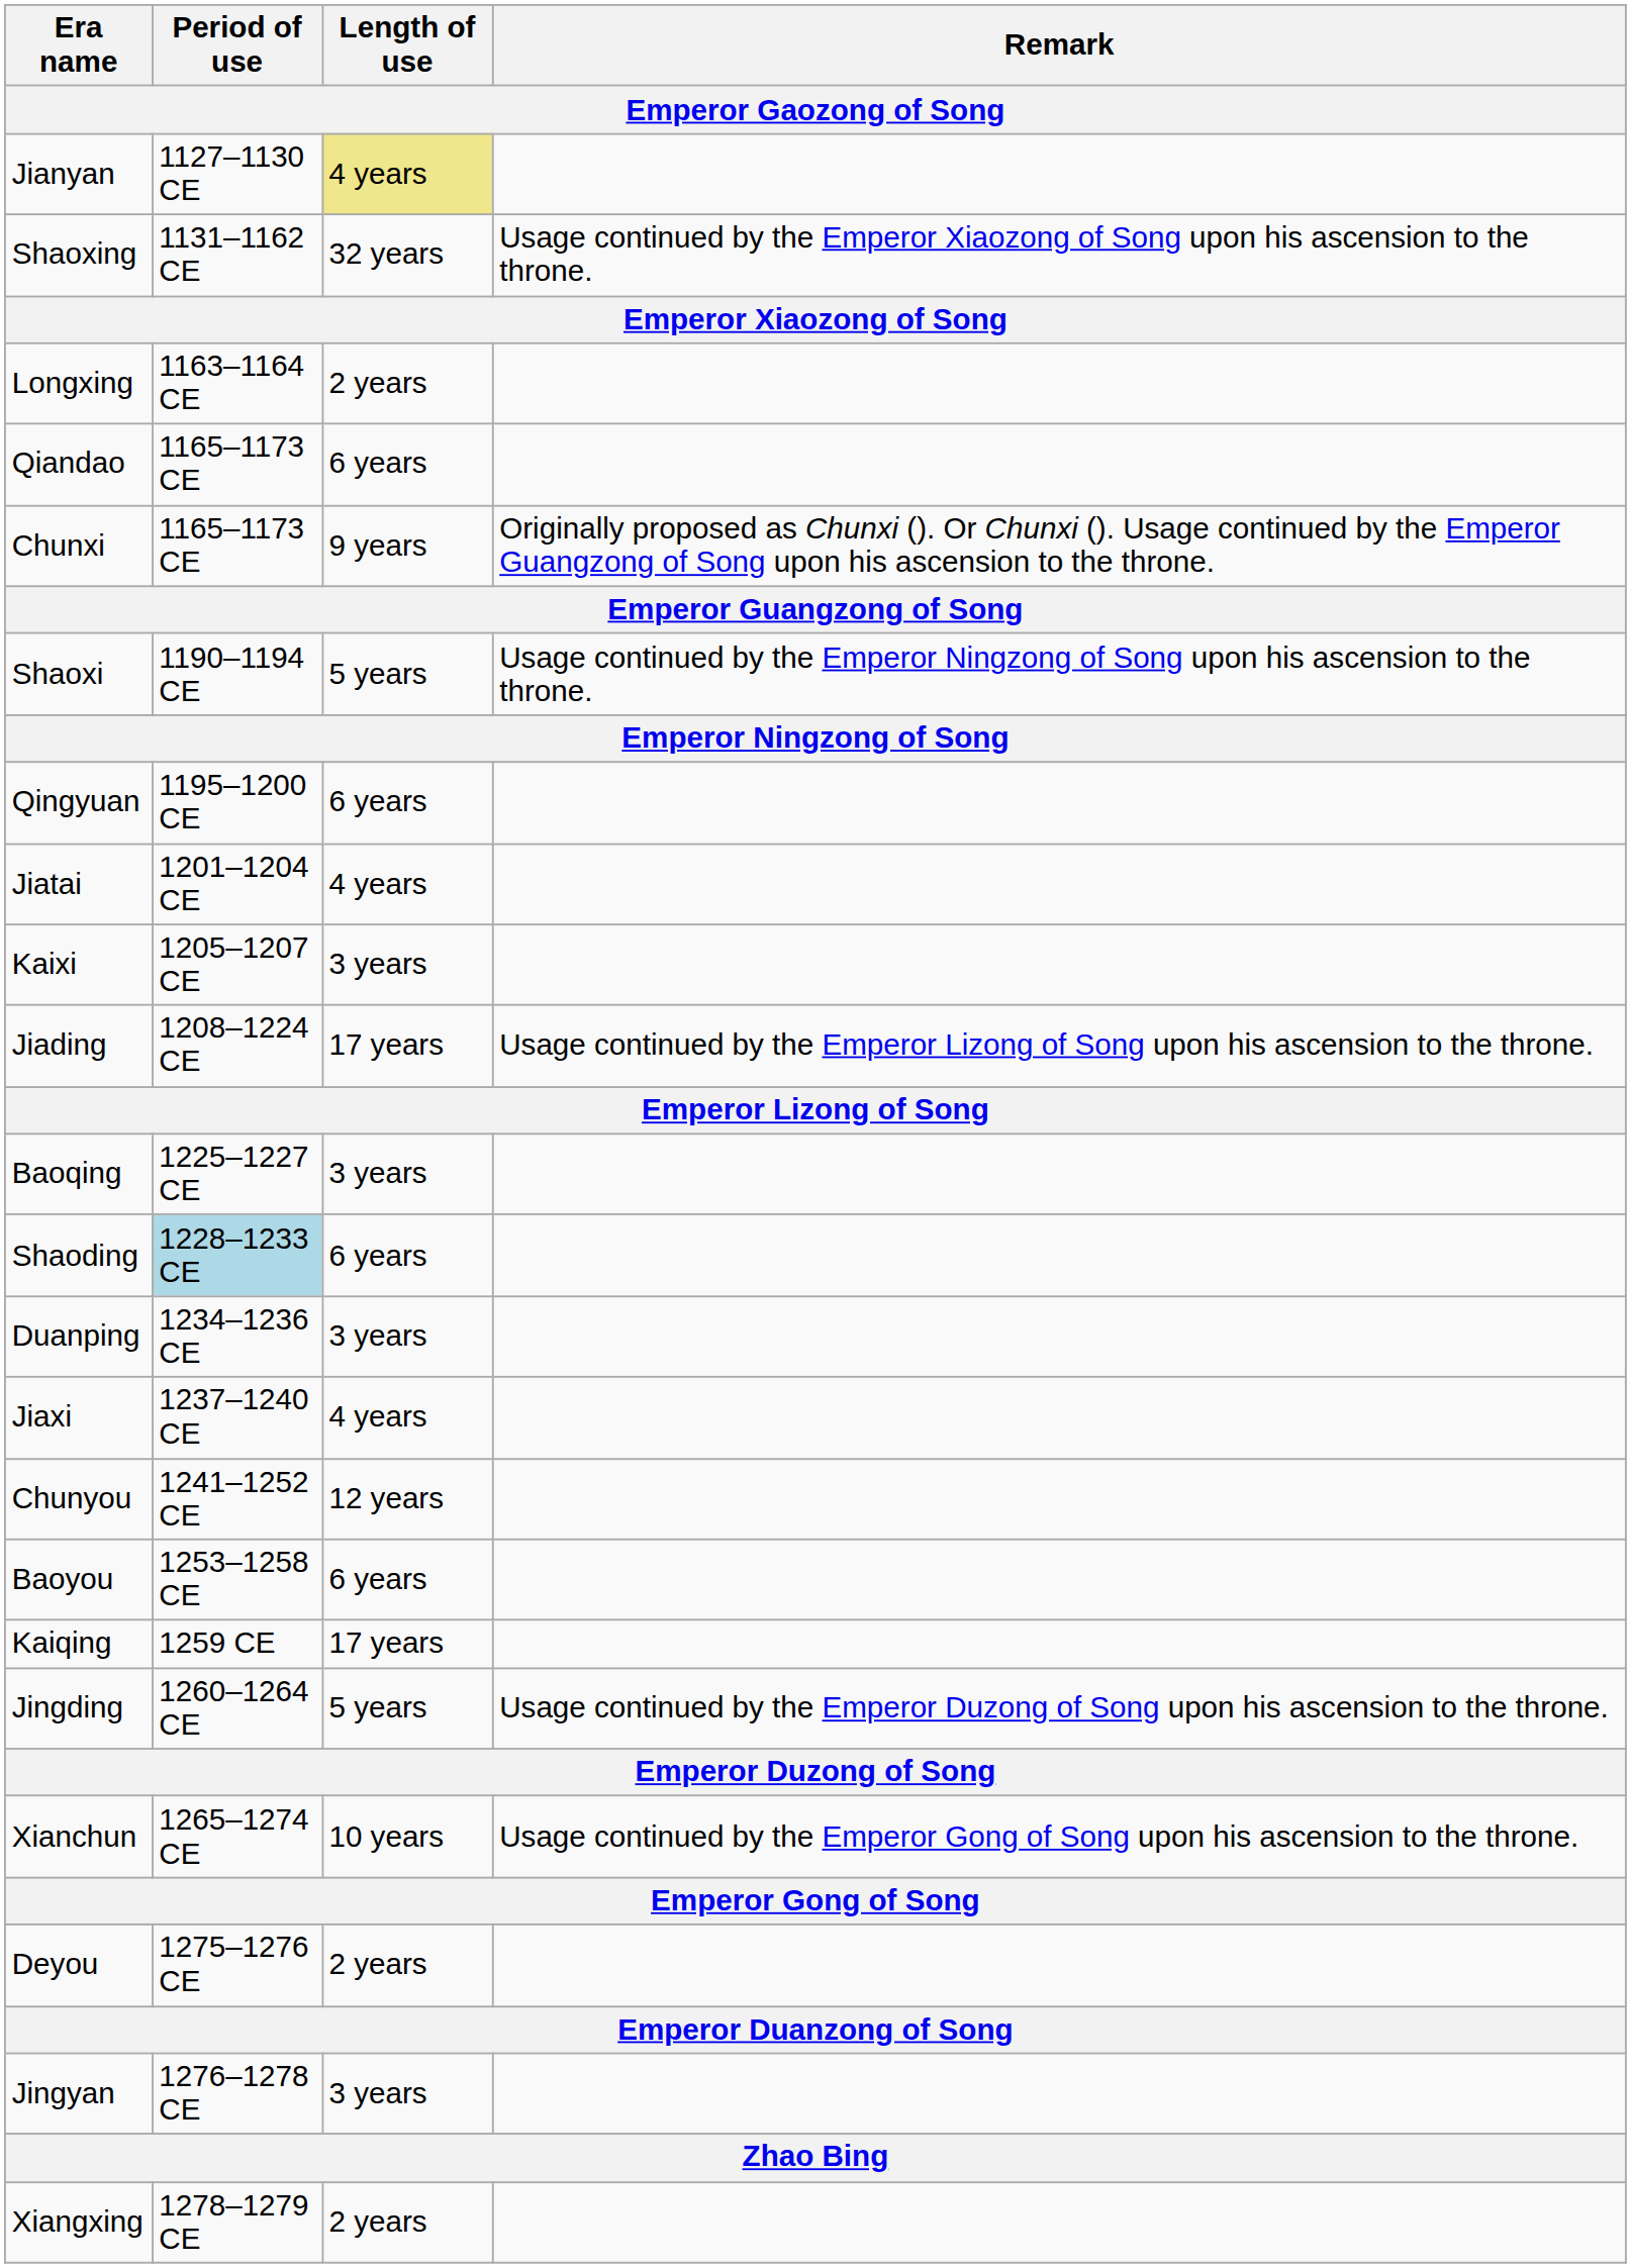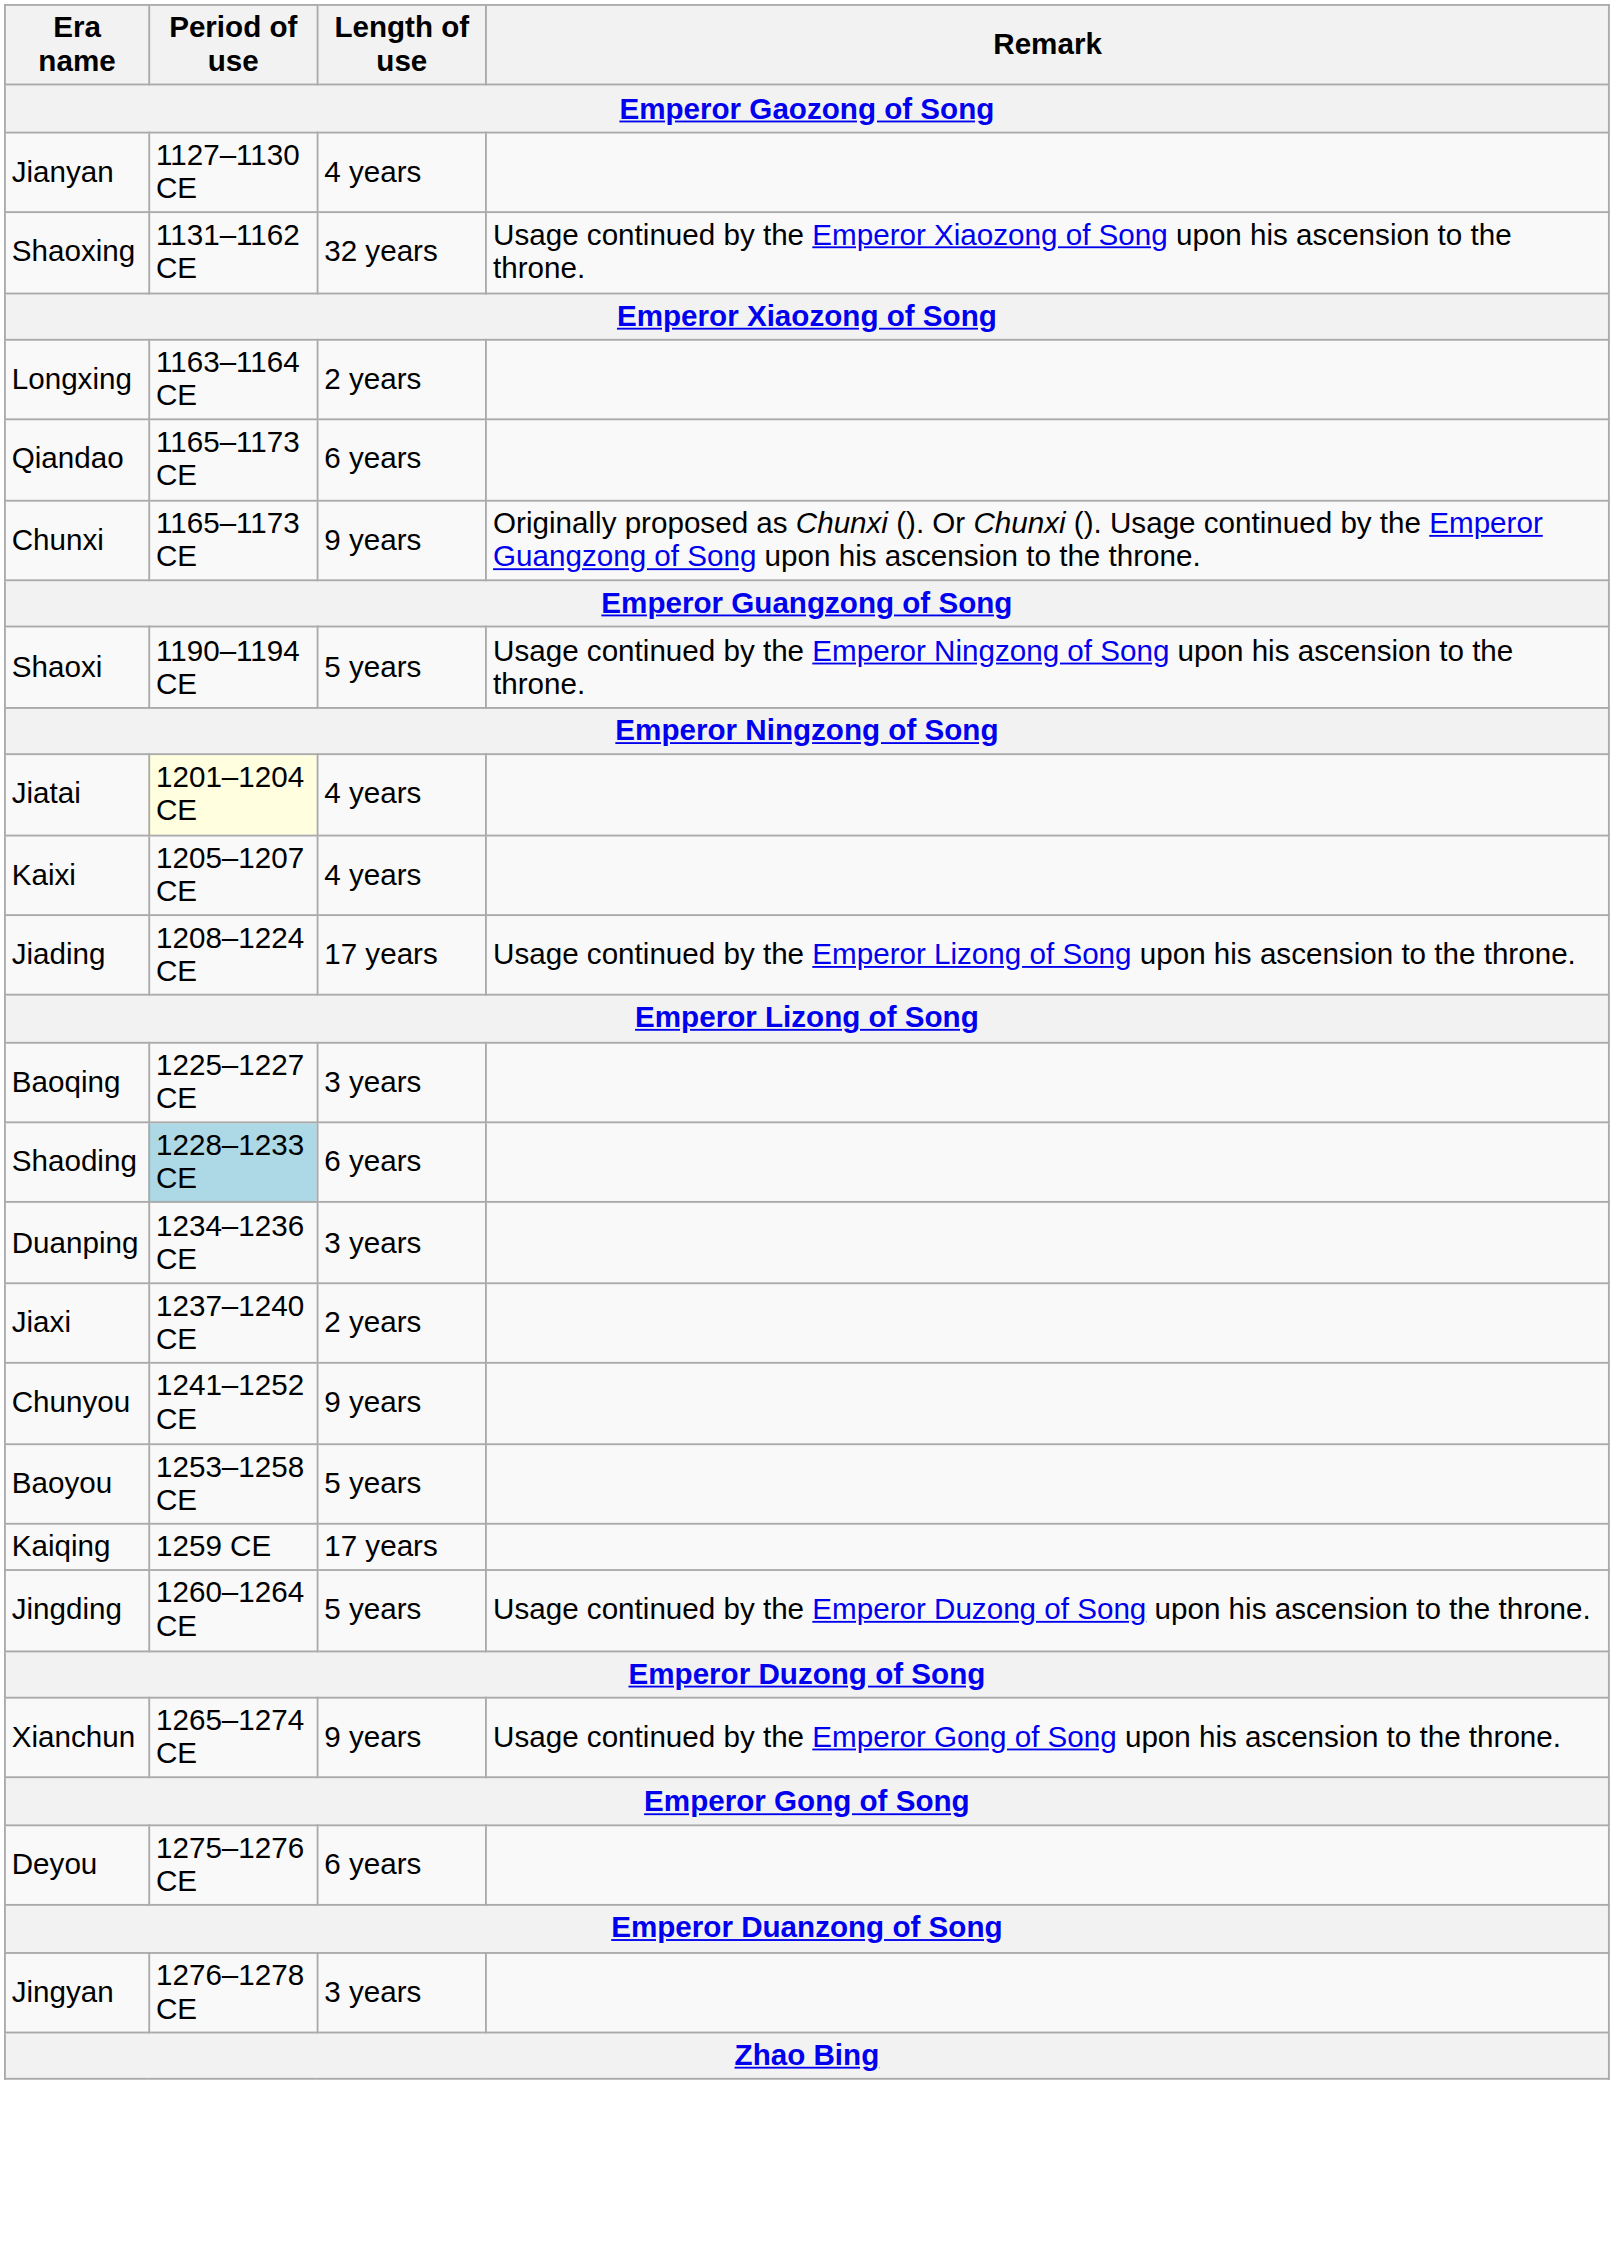 <table class="wikitable">
 <tr>
 <th>Era name</th>
 <th>Period of use</th>
 <th>Length of use</th>
 <th>Remark</th>
 </tr>
 <tr>
 <th colspan="4"><a href='#'>Emperor Gaozong of Song</a><br></th>
 </tr>
 <tr>
 <td>Jianyan<br></td>
 <td>1127–1130 CE</td>
-<td style="background: khaki;">4 years</td>
+<td>4 years</td>
 <td></td>
 </tr>
 <tr>
 <td>Shaoxing<br></td>
 <td>1131–1162 CE</td>
 <td>32 years</td>
 <td>Usage continued by the <a href='#'>Emperor Xiaozong of Song</a> upon his ascension to the throne.</td>
 </tr>
 <tr>
 <th colspan="4"><a href='#'>Emperor Xiaozong of Song</a><br></th>
 </tr>
 <tr>
 <td>Longxing<br></td>
 <td>1163–1164 CE</td>
 <td>2 years</td>
 <td></td>
 </tr>
 <tr>
 <td>Qiandao<br></td>
 <td>1165–1173 CE</td>
 <td>6 years</td>
 <td></td>
 </tr>
 <tr>
 <td>Chunxi<br></td>
 <td>1165–1173 CE</td>
 <td>9 years</td>
 <td>Originally proposed as <em>Chunxi</em> (). Or <em>Chunxi</em> (). Usage continued by the <a href='#'>Emperor Guangzong of Song</a> upon his ascension to the throne.</td>
 </tr>
 <tr>
 <th colspan="4"><a href='#'>Emperor Guangzong of Song</a><br></th>
 </tr>
 <tr>
 <td>Shaoxi<br></td>
 <td>1190–1194 CE</td>
 <td>5 years</td>
 <td>Usage continued by the <a href='#'>Emperor Ningzong of Song</a> upon his ascension to the throne.</td>
 </tr>
 <tr>
 <th colspan="4"><a href='#'>Emperor Ningzong of Song</a><br></th>
 </tr>
 <tr>
-<td>Qingyuan<br></td>
-<td>1195–1200 CE</td>
-<td>6 years</td>
-<td></td>
-</tr>
-<tr>
 <td>Jiatai<br></td>
-<td>1201–1204 CE</td>
+<td style="background: lightyellow;">1201–1204 CE</td>
 <td>4 years</td>
 <td></td>
 </tr>
 <tr>
 <td>Kaixi<br></td>
 <td>1205–1207 CE</td>
-<td>3 years</td>
+<td>4 years</td>
 <td></td>
 </tr>
 <tr>
 <td>Jiading<br></td>
 <td>1208–1224 CE</td>
 <td>17 years</td>
 <td>Usage continued by the <a href='#'>Emperor Lizong of Song</a> upon his ascension to the throne.</td>
 </tr>
 <tr>
 <th colspan="4"><a href='#'>Emperor Lizong of Song</a><br></th>
 </tr>
 <tr>
 <td>Baoqing<br></td>
 <td>1225–1227 CE</td>
 <td>3 years</td>
 <td></td>
 </tr>
 <tr>
 <td>Shaoding<br></td>
 <td style="background: lightblue;">1228–1233 CE</td>
 <td>6 years</td>
 <td></td>
 </tr>
 <tr>
 <td>Duanping<br></td>
 <td>1234–1236 CE</td>
 <td>3 years</td>
 <td></td>
 </tr>
 <tr>
 <td>Jiaxi<br></td>
 <td>1237–1240 CE</td>
-<td>4 years</td>
+<td>2 years</td>
 <td></td>
 </tr>
 <tr>
 <td>Chunyou<br></td>
 <td>1241–1252 CE</td>
-<td>12 years</td>
+<td>9 years</td>
 <td></td>
 </tr>
 <tr>
 <td>Baoyou<br></td>
 <td>1253–1258 CE</td>
-<td>6 years</td>
+<td>5 years</td>
 <td></td>
 </tr>
 <tr>
 <td>Kaiqing<br></td>
 <td>1259 CE</td>
 <td>17 years</td>
 <td></td>
 </tr>
 <tr>
 <td>Jingding<br></td>
 <td>1260–1264 CE</td>
 <td>5 years</td>
 <td>Usage continued by the <a href='#'>Emperor Duzong of Song</a> upon his ascension to the throne.</td>
 </tr>
 <tr>
 <th colspan="4"><a href='#'>Emperor Duzong of Song</a><br></th>
 </tr>
 <tr>
 <td>Xianchun<br></td>
 <td>1265–1274 CE</td>
-<td>10 years</td>
+<td>9 years</td>
 <td>Usage continued by the <a href='#'>Emperor Gong of Song</a> upon his ascension to the throne.</td>
 </tr>
 <tr>
 <th colspan="4"><a href='#'>Emperor Gong of Song</a><br></th>
 </tr>
 <tr>
 <td>Deyou<br></td>
 <td>1275–1276 CE</td>
-<td>2 years</td>
+<td>6 years</td>
 <td></td>
 </tr>
 <tr>
 <th colspan="4"><a href='#'>Emperor Duanzong of Song</a><br></th>
 </tr>
 <tr>
 <td>Jingyan<br></td>
 <td>1276–1278 CE</td>
 <td>3 years</td>
 <td></td>
 </tr>
 <tr>
 <th colspan="4"><a href='#'>Zhao Bing</a><br></th>
 </tr>
-<tr>
-<td>Xiangxing<br></td>
-<td>1278–1279 CE</td>
-<td>2 years</td>
-<td></td>
-</tr>
 </table>
